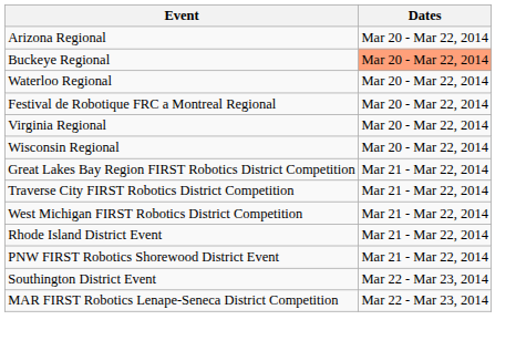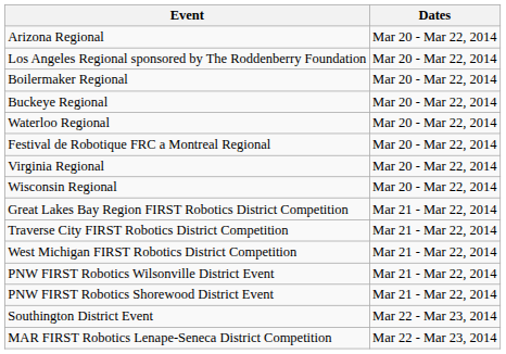 <table class="wikitable">
 <tr>
 <th>Event</th>
 <th>Dates</th>
 </tr>
 <tr>
 <td>Arizona Regional</td>
 <td>Mar 20 - Mar 22, 2014</td>
 </tr>
 <tr>
+<td>Los Angeles Regional sponsored by The Roddenberry Foundation</td>
+<td>Mar 20 - Mar 22, 2014</td>
+</tr>
+<tr>
+<td>Boilermaker Regional</td>
+<td>Mar 20 - Mar 22, 2014</td>
+</tr>
+<tr>
 <td>Buckeye Regional</td>
-<td style="background: lightsalmon;">Mar 20 - Mar 22, 2014</td>
+<td>Mar 20 - Mar 22, 2014</td>
 </tr>
 <tr>
 <td>Waterloo Regional</td>
 <td>Mar 20 - Mar 22, 2014</td>
 </tr>
 <tr>
 <td>Festival de Robotique FRC a Montreal Regional</td>
 <td>Mar 20 - Mar 22, 2014</td>
 </tr>
 <tr>
 <td>Virginia Regional</td>
 <td>Mar 20 - Mar 22, 2014</td>
 </tr>
 <tr>
 <td>Wisconsin Regional</td>
 <td>Mar 20 - Mar 22, 2014</td>
 </tr>
 <tr>
 <td>Great Lakes Bay Region FIRST Robotics District Competition</td>
 <td>Mar 21 - Mar 22, 2014</td>
 </tr>
 <tr>
 <td>Traverse City FIRST Robotics District Competition</td>
 <td>Mar 21 - Mar 22, 2014</td>
 </tr>
 <tr>
 <td>West Michigan FIRST Robotics District Competition</td>
 <td>Mar 21 - Mar 22, 2014</td>
 </tr>
 <tr>
-<td>Rhode Island District Event</td>
+<td>PNW FIRST Robotics Wilsonville District Event</td>
 <td>Mar 21 - Mar 22, 2014</td>
 </tr>
 <tr>
 <td>PNW FIRST Robotics Shorewood District Event</td>
 <td>Mar 21 - Mar 22, 2014</td>
 </tr>
 <tr>
 <td>Southington District Event</td>
 <td>Mar 22 - Mar 23, 2014</td>
 </tr>
 <tr>
 <td>MAR FIRST Robotics Lenape-Seneca District Competition</td>
 <td>Mar 22 - Mar 23, 2014</td>
 </tr>
 </table>
